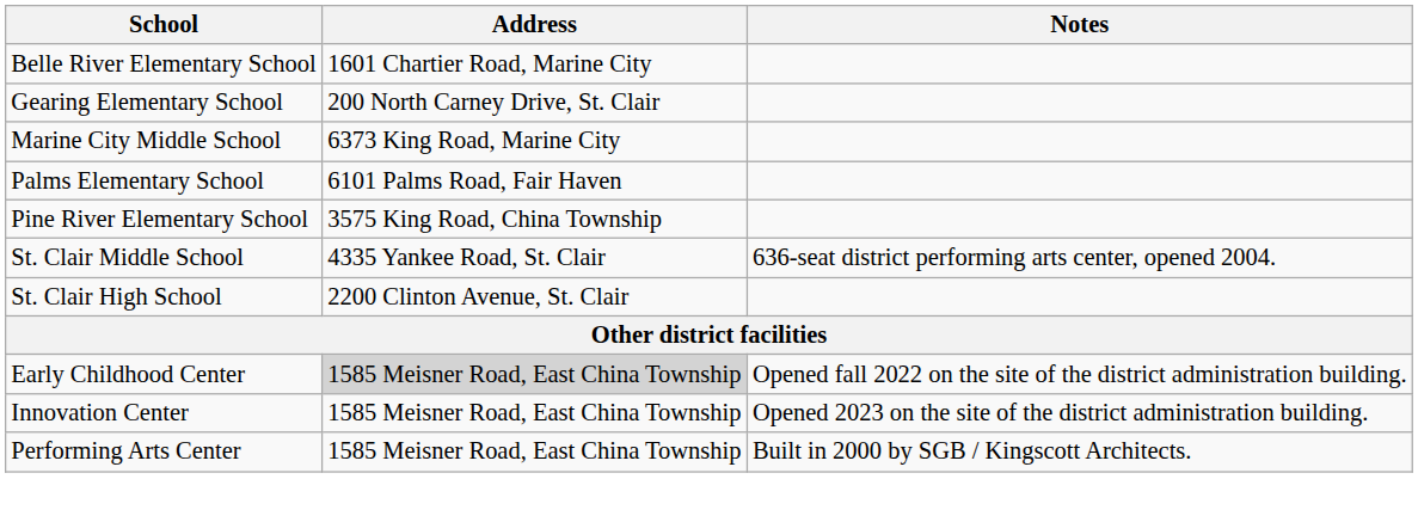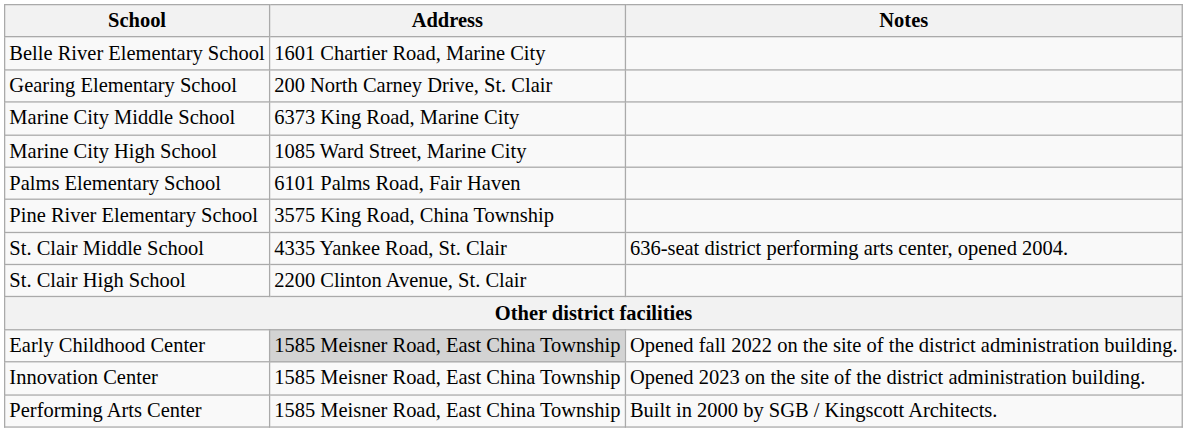 <table class="wikitable">
 <tr>
 <th>School</th>
 <th>Address</th>
 <th>Notes</th>
 </tr>
 <tr>
 <td>Belle River Elementary School</td>
 <td>1601 Chartier Road, Marine City</td>
 <td></td>
 </tr>
 <tr>
 <td>Gearing Elementary School</td>
 <td>200 North Carney Drive, St. Clair</td>
 <td></td>
 </tr>
 <tr>
 <td>Marine City Middle School</td>
 <td>6373 King Road, Marine City</td>
+<td></td>
+</tr>
+<tr>
+<td>Marine City High School</td>
+<td>1085 Ward Street, Marine City</td>
 <td></td>
 </tr>
 <tr>
 <td>Palms Elementary School</td>
 <td>6101 Palms Road, Fair Haven</td>
 <td></td>
 </tr>
 <tr>
 <td>Pine River Elementary School</td>
 <td>3575 King Road, China Township</td>
 <td></td>
 </tr>
 <tr>
 <td>St. Clair Middle School</td>
 <td>4335 Yankee Road, St. Clair</td>
 <td>636-seat district performing arts center, opened 2004.</td>
 </tr>
 <tr>
 <td>St. Clair High School</td>
 <td>2200 Clinton Avenue, St. Clair</td>
 <td></td>
 </tr>
 <tr>
 <th colspan="3">Other district facilities</th>
 </tr>
 <tr>
 <td>Early Childhood Center</td>
 <td style="background: lightgrey;">1585 Meisner Road, East China Township</td>
 <td>Opened fall 2022 on the site of the district administration building.</td>
 </tr>
 <tr>
 <td>Innovation Center</td>
 <td>1585 Meisner Road, East China Township</td>
 <td>Opened 2023 on the site of the district administration building.</td>
 </tr>
 <tr>
 <td>Performing Arts Center</td>
 <td>1585 Meisner Road, East China Township</td>
 <td>Built in 2000 by SGB / Kingscott Architects.</td>
 </tr>
 </table>
